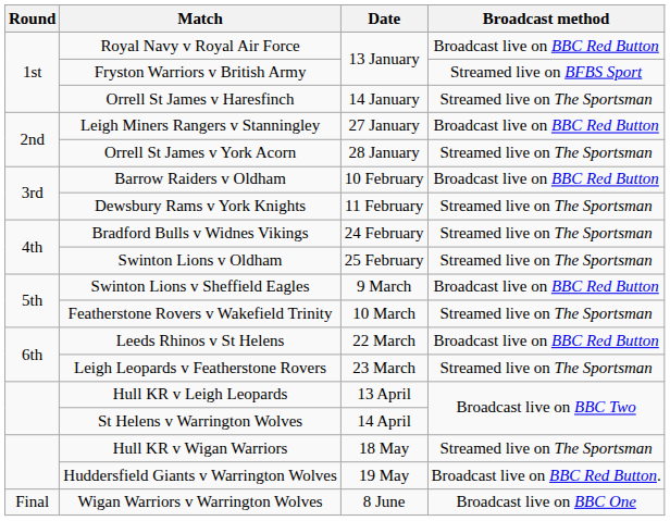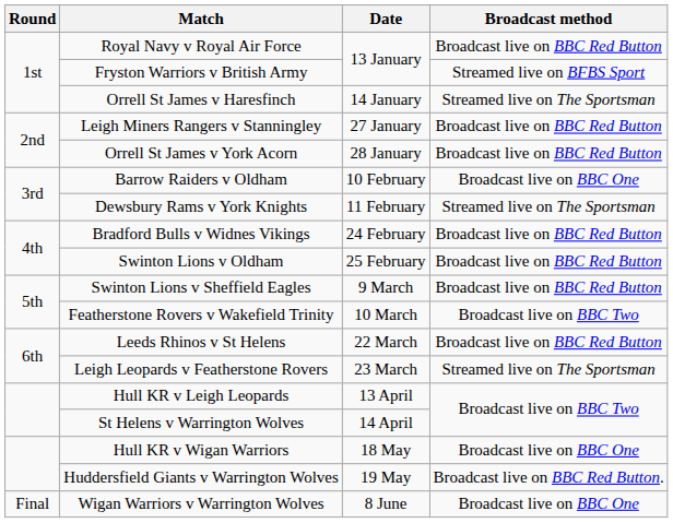 <table class="wikitable" style="border-collapse:collapse; font-size:90%; text-align:center">
 <tr>
 <th>Round</th>
 <th>Match</th>
 <th>Date</th>
 <th>Broadcast method</th>
 </tr>
 <tr>
 <td rowspan=3>1st</td>
 <td>Royal Navy v Royal Air Force</td>
 <td rowspan=2>13 January</td>
 <td>Broadcast live on <em><a href='#'>BBC Red Button</a></em></td>
 </tr>
 <tr>
 <td>Fryston Warriors v British Army</td>
 <td>Streamed live on <em><a href='#'>BFBS Sport</a></em></td>
 </tr>
 <tr>
 <td>Orrell St James v Haresfinch</td>
 <td>14 January</td>
 <td>Streamed live on <em>The Sportsman</em></td>
 </tr>
 <tr>
 <td rowspan=2>2nd</td>
 <td>Leigh Miners Rangers v Stanningley</td>
 <td>27 January</td>
 <td>Broadcast live on <em><a href='#'>BBC Red Button</a></em></td>
 </tr>
 <tr>
 <td>Orrell St James  v York Acorn</td>
 <td>28 January</td>
-<td>Streamed live on <em>The Sportsman</em></td>
+<td>Broadcast live on <em><a href='#'>BBC Red Button</a></em></td>
 </tr>
 <tr>
 <td rowspan=2>3rd</td>
 <td>Barrow Raiders v Oldham</td>
 <td>10 February</td>
-<td>Broadcast live on <em><a href='#'>BBC Red Button</a></em></td>
+<td>Broadcast live on <em><a href='#'>BBC One</a></em></td>
 </tr>
 <tr>
 <td>Dewsbury Rams v York Knights</td>
 <td>11 February</td>
 <td>Streamed live on <em>The Sportsman</em></td>
 </tr>
 <tr>
 <td rowspan=2>4th</td>
 <td>Bradford Bulls v Widnes Vikings</td>
 <td>24 February</td>
-<td>Streamed live on <em>The Sportsman</em></td>
+<td>Broadcast live on <em><a href='#'>BBC Red Button</a></em></td>
 </tr>
 <tr>
 <td>Swinton Lions v Oldham</td>
 <td>25 February</td>
-<td>Streamed live on <em>The Sportsman</em></td>
+<td>Broadcast live on <em><a href='#'>BBC Red Button</a></em></td>
 </tr>
 <tr>
 <td rowspan=2>5th</td>
 <td>Swinton Lions v Sheffield Eagles</td>
 <td>9 March</td>
 <td>Broadcast live on <em><a href='#'>BBC Red Button</a></em></td>
 </tr>
 <tr>
 <td>Featherstone Rovers v Wakefield Trinity</td>
 <td>10 March</td>
-<td>Streamed live on <em>The Sportsman</em></td>
+<td>Broadcast live on <em><a href='#'>BBC Two</a></em></td>
 </tr>
 <tr>
 <td rowspan=2>6th</td>
 <td>Leeds Rhinos v St Helens</td>
 <td>22 March</td>
 <td>Broadcast live on <em><a href='#'>BBC Red Button</a></em></td>
 </tr>
 <tr>
 <td>Leigh Leopards v Featherstone Rovers</td>
 <td>23 March</td>
 <td>Streamed live on <em>The Sportsman</em></td>
 </tr>
 <tr>
 <td rowspan=2></td>
 <td>Hull KR v Leigh Leopards</td>
 <td>13 April</td>
 <td rowspan=2>Broadcast live on <em><a href='#'>BBC Two</a></em></td>
 </tr>
 <tr>
 <td>St Helens v Warrington Wolves</td>
 <td>14 April</td>
 </tr>
 <tr>
 <td rowspan=2></td>
 <td>Hull KR v Wigan Warriors</td>
 <td>18 May</td>
-<td>Streamed live on <em>The Sportsman</em></td>
+<td>Broadcast live on <em><a href='#'>BBC One</a></em></td>
 </tr>
 <tr>
 <td>Huddersfield Giants v Warrington Wolves</td>
 <td>19 May</td>
 <td>Broadcast live on <em><a href='#'>BBC Red Button</a></em>.</td>
 </tr>
 <tr>
 <td>Final</td>
 <td>Wigan Warriors v Warrington Wolves</td>
 <td>8 June</td>
 <td>Broadcast live on <em><a href='#'>BBC One</a></em></td>
 </tr>
 </table>
